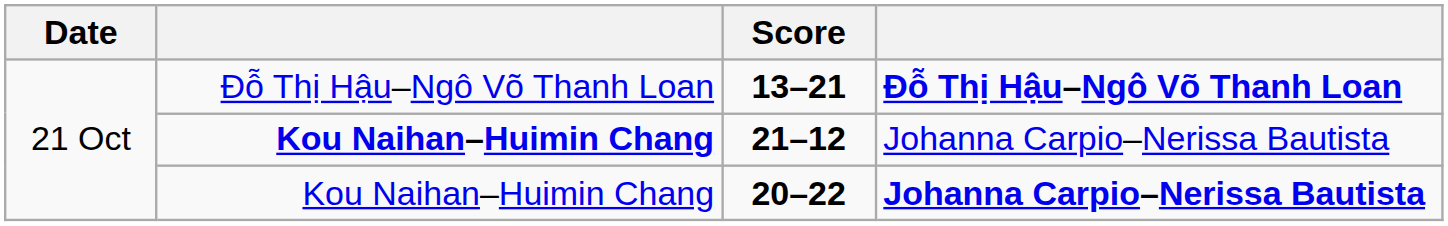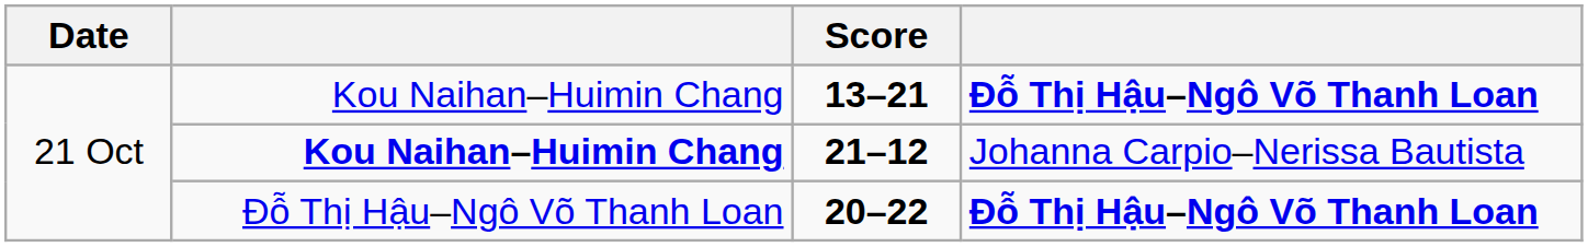 <table class="wikitable" style="text-align: center; font-size:90% ">
 <tr>
 <th width="60">Date</th>
 <th align="right" width="250"></th>
 <th width="60">Score</th>
 <th align="left" width="250"></th>
 </tr>
 <tr>
 <td rowspan=3>21 Oct</td>
-<td align=right><a href='#'>Đỗ Thị Hậu</a>–<a href='#'>Ngô Võ Thanh Loan</a> </td>
+<td align=right><a href='#'>Kou Naihan</a>–<a href='#'>Huimin Chang</a> </td>
 <td align=center><strong>13–21</strong></td>
 <td align=left><strong> <a href='#'>Đỗ Thị Hậu</a>–<a href='#'>Ngô Võ Thanh Loan</a></strong></td>
 </tr>
 <tr>
 <td align=right><strong><a href='#'>Kou Naihan</a>–<a href='#'>Huimin Chang</a> </strong></td>
 <td align=center><strong>21–12</strong></td>
 <td align=left> <a href='#'>Johanna Carpio</a>–<a href='#'>Nerissa Bautista</a></td>
 </tr>
 <tr>
-<td align=right><a href='#'>Kou Naihan</a>–<a href='#'>Huimin Chang</a> </td>
+<td align=right><a href='#'>Đỗ Thị Hậu</a>–<a href='#'>Ngô Võ Thanh Loan</a> </td>
 <td align=center><strong>20–22</strong></td>
-<td align=left><strong> <a href='#'>Johanna Carpio</a>–<a href='#'>Nerissa Bautista</a></strong></td>
+<td align=left><strong> <a href='#'>Đỗ Thị Hậu</a>–<a href='#'>Ngô Võ Thanh Loan</a></strong></td>
 </tr>
 </table>
